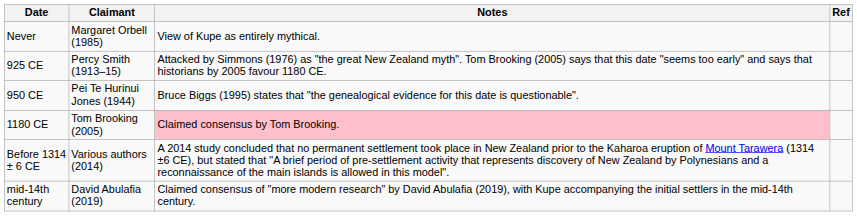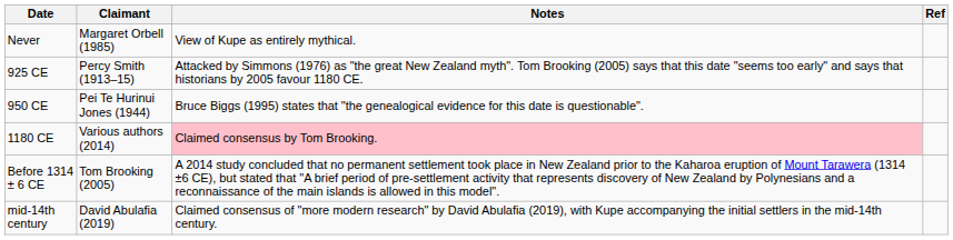 <table class="wikitable">
 <tr>
 <th>Date</th>
 <th>Claimant</th>
 <th>Notes</th>
 <th>Ref</th>
 </tr>
 <tr>
 <td>Never</td>
 <td>Margaret Orbell (1985)</td>
 <td>View of Kupe as entirely mythical.</td>
 <td></td>
 </tr>
 <tr>
 <td>925 CE</td>
 <td>Percy Smith (1913–15)</td>
 <td>Attacked by Simmons (1976) as "the great New Zealand myth". Tom Brooking (2005) says that this date "seems too early" and says that historians by 2005 favour 1180 CE.</td>
 <td></td>
 </tr>
 <tr>
 <td>950 CE</td>
 <td>Pei Te Hurinui Jones (1944)</td>
 <td>Bruce Biggs (1995) states that "the genealogical evidence for this date is questionable".</td>
 <td></td>
 </tr>
 <tr>
 <td>1180 CE</td>
-<td>Tom Brooking (2005)</td>
+<td>Various authors (2014)</td>
 <td style="background: pink;">Claimed consensus by Tom Brooking.</td>
 <td></td>
 </tr>
 <tr>
 <td>Before 1314 ± 6 CE</td>
-<td>Various authors (2014)</td>
+<td>Tom Brooking (2005)</td>
 <td>A 2014 study concluded that no permanent settlement took place in New Zealand prior to the Kaharoa eruption of <a href='#'>Mount Tarawera</a> (1314 ±6 CE), but stated that "A brief period of pre-settlement activity that represents discovery of New Zealand by Polynesians and a reconnaissance of the main islands is allowed in this model".</td>
 <td></td>
 </tr>
 <tr>
 <td>mid-14th century</td>
 <td>David Abulafia (2019)</td>
 <td>Claimed consensus of "more modern research" by David Abulafia (2019), with Kupe accompanying the initial settlers in the mid-14th century.</td>
 <td></td>
 </tr>
 </table>
